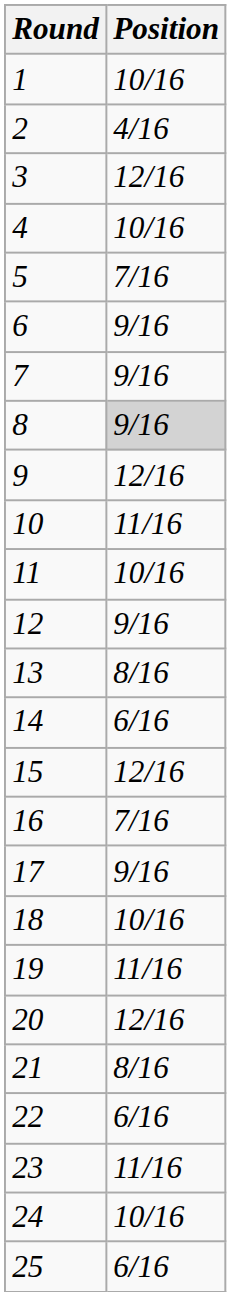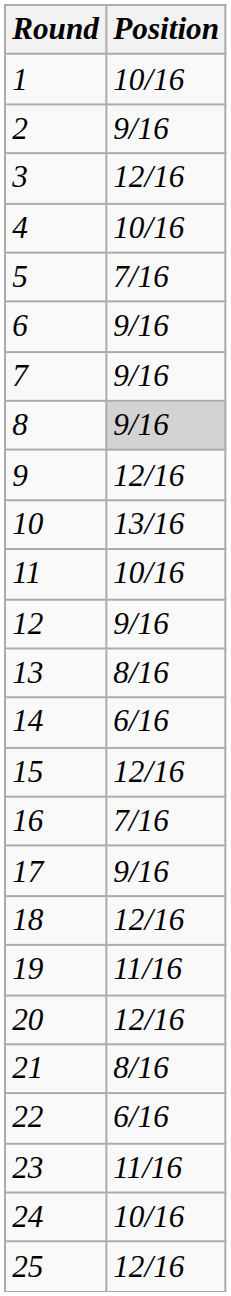 <table class="wikitable">
 <tr>
 <th><em>Round</em></th>
 <th><em>Position</em></th>
 </tr>
 <tr>
 <td><em>1</em></td>
 <td><em>10/16</em></td>
 </tr>
 <tr>
 <td><em>2</em></td>
-<td><em>4/16</em></td>
+<td><em>9/16</em></td>
 </tr>
 <tr>
 <td><em>3</em></td>
 <td><em>12/16</em></td>
 </tr>
 <tr>
 <td><em>4</em></td>
 <td><em>10/16</em></td>
 </tr>
 <tr>
 <td><em>5</em></td>
 <td><em>7/16</em></td>
 </tr>
 <tr>
 <td><em>6</em></td>
 <td><em>9/16</em></td>
 </tr>
 <tr>
 <td><em>7</em></td>
 <td><em>9/16</em></td>
 </tr>
 <tr>
 <td><em>8</em></td>
 <td style="background: lightgrey;"><em>9/16</em></td>
 </tr>
 <tr>
 <td><em>9</em></td>
 <td><em>12/16</em></td>
 </tr>
 <tr>
 <td><em>10</em></td>
-<td><em>11/16</em></td>
+<td><em>13/16</em></td>
 </tr>
 <tr>
 <td><em>11</em></td>
 <td><em>10/16</em></td>
 </tr>
 <tr>
 <td><em>12</em></td>
 <td><em>9/16</em></td>
 </tr>
 <tr>
 <td><em>13</em></td>
 <td><em>8/16</em></td>
 </tr>
 <tr>
 <td><em>14</em></td>
 <td><em>6/16</em></td>
 </tr>
 <tr>
 <td><em>15</em></td>
 <td><em>12/16</em></td>
 </tr>
 <tr>
 <td><em>16</em></td>
 <td><em>7/16</em></td>
 </tr>
 <tr>
 <td><em>17</em></td>
 <td><em>9/16</em></td>
 </tr>
 <tr>
 <td><em>18</em></td>
-<td><em>10/16</em></td>
+<td><em>12/16</em></td>
 </tr>
 <tr>
 <td><em>19</em></td>
 <td><em>11/16</em></td>
 </tr>
 <tr>
 <td><em>20</em></td>
 <td><em>12/16</em></td>
 </tr>
 <tr>
 <td><em>21</em></td>
 <td><em>8/16</em></td>
 </tr>
 <tr>
 <td><em>22</em></td>
 <td><em>6/16</em></td>
 </tr>
 <tr>
 <td><em>23</em></td>
 <td><em>11/16</em></td>
 </tr>
 <tr>
 <td><em>24</em></td>
 <td><em>10/16</em></td>
 </tr>
 <tr>
 <td><em>25</em></td>
-<td><em>6/16</em></td>
+<td><em>12/16</em></td>
 </tr>
 </table>
